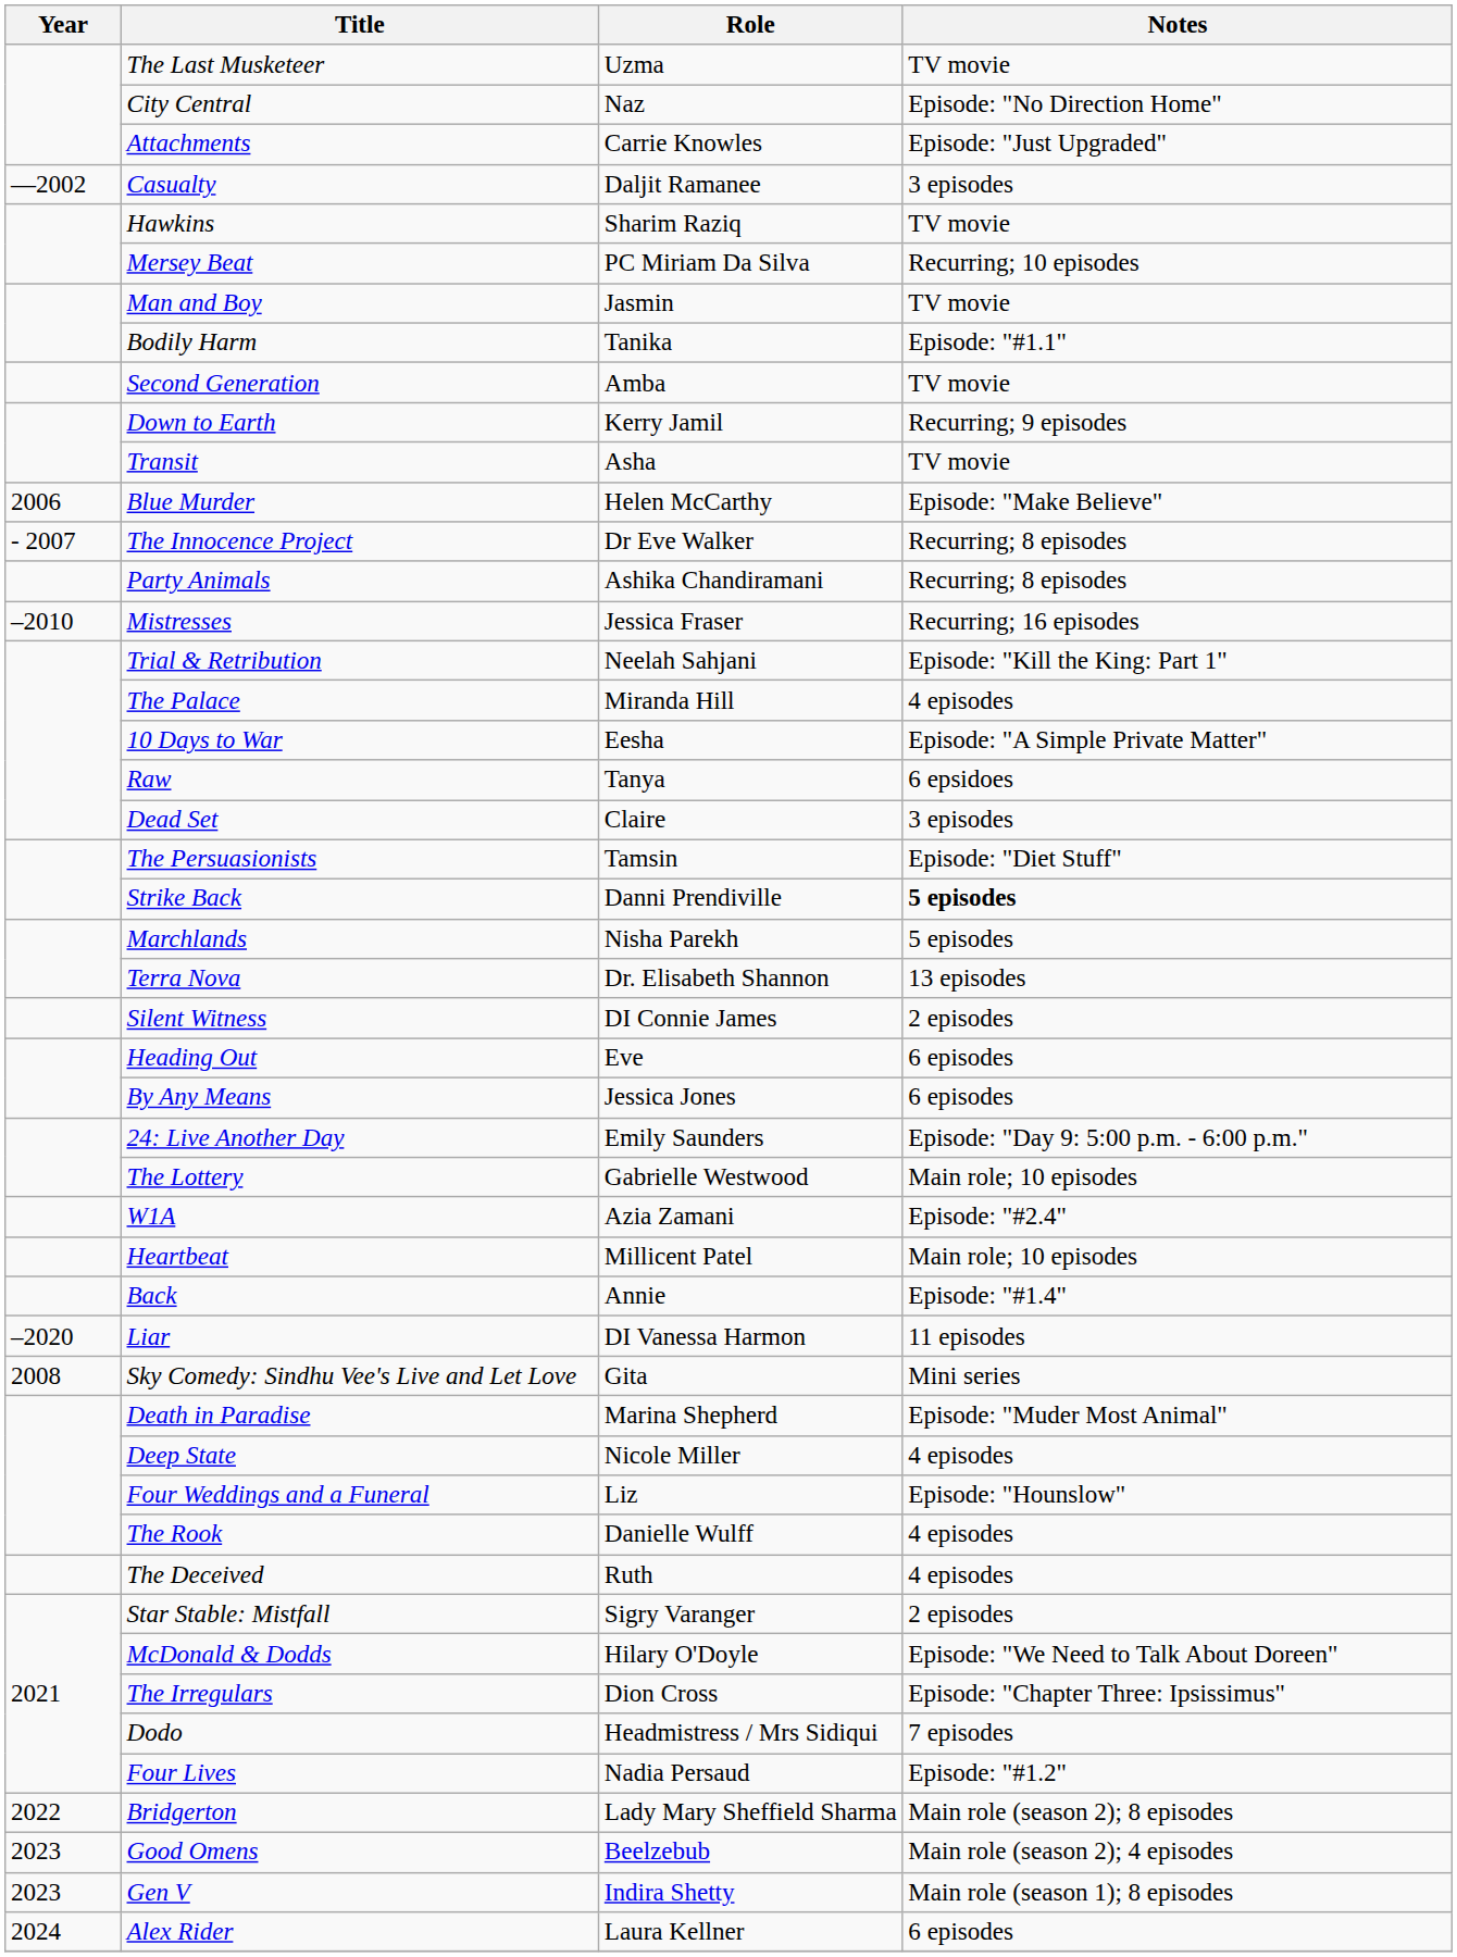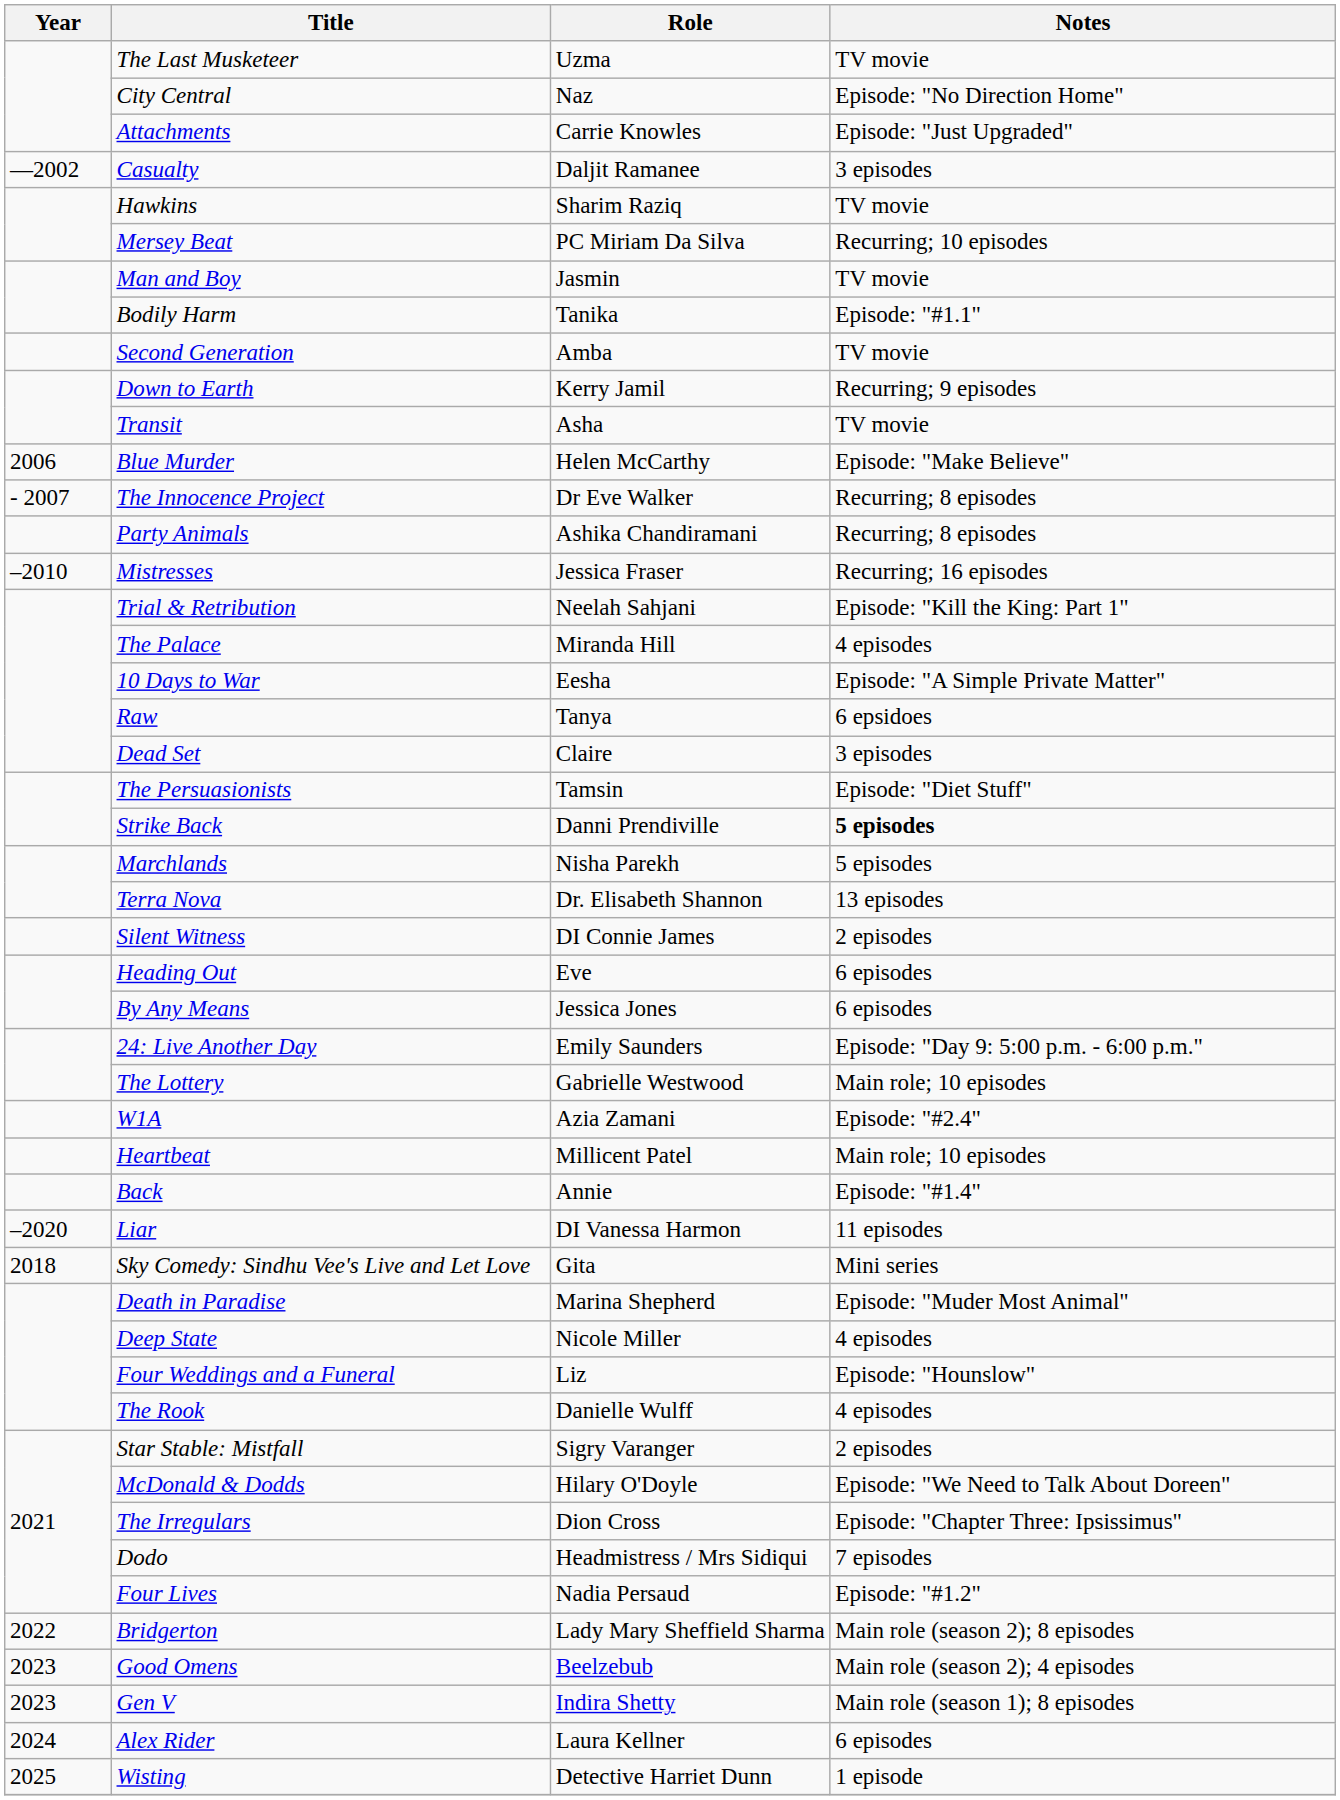 <table class="wikitable">
 <tr>
 <th width="8%">Year</th>
 <th width="33%">Title</th>
 <th width="21%">Role</th>
 <th width="38%">Notes</th>
 </tr>
 <tr>
 <td rowspan="3"></td>
 <td><em>The Last Musketeer</em></td>
 <td>Uzma</td>
 <td>TV movie</td>
 </tr>
 <tr>
 <td><em>City Central</em></td>
 <td>Naz</td>
 <td>Episode: "No Direction Home"</td>
 </tr>
 <tr>
 <td><em><a href='#'>Attachments</a></em></td>
 <td>Carrie Knowles</td>
 <td>Episode: "Just Upgraded"</td>
 </tr>
 <tr>
 <td>—2002</td>
 <td><em><a href='#'>Casualty</a></em></td>
 <td>Daljit Ramanee</td>
 <td>3 episodes</td>
 </tr>
 <tr>
 <td rowspan="2"></td>
 <td><em>Hawkins</em></td>
 <td>Sharim Raziq</td>
 <td>TV movie</td>
 </tr>
 <tr>
 <td><em><a href='#'>Mersey Beat</a></em></td>
 <td>PC Miriam Da Silva</td>
 <td>Recurring; 10 episodes</td>
 </tr>
 <tr>
 <td rowspan="2"></td>
 <td><em><a href='#'>Man and Boy</a></em></td>
 <td>Jasmin</td>
 <td>TV movie</td>
 </tr>
 <tr>
 <td><em>Bodily Harm</em></td>
 <td>Tanika</td>
 <td>Episode: "#1.1"</td>
 </tr>
 <tr>
 <td></td>
 <td><em><a href='#'>Second Generation</a></em></td>
 <td>Amba</td>
 <td>TV movie</td>
 </tr>
 <tr>
 <td rowspan="2"></td>
 <td><em><a href='#'>Down to Earth</a></em></td>
 <td>Kerry Jamil</td>
 <td>Recurring; 9 episodes</td>
 </tr>
 <tr>
 <td><em><a href='#'>Transit</a></em></td>
 <td>Asha</td>
 <td>TV movie</td>
 </tr>
 <tr>
 <td>2006</td>
 <td><em><a href='#'>Blue Murder</a></em></td>
 <td>Helen McCarthy</td>
 <td>Episode: "Make Believe"</td>
 </tr>
 <tr>
 <td>- 2007</td>
 <td><em><a href='#'>The Innocence Project</a></em></td>
 <td>Dr Eve Walker</td>
 <td>Recurring; 8 episodes</td>
 </tr>
 <tr>
 <td></td>
 <td><em><a href='#'>Party Animals</a></em></td>
 <td>Ashika Chandiramani</td>
 <td>Recurring; 8 episodes</td>
 </tr>
 <tr>
 <td>–2010</td>
 <td><em><a href='#'>Mistresses</a></em></td>
 <td>Jessica Fraser</td>
 <td>Recurring; 16 episodes</td>
 </tr>
 <tr>
 <td rowspan="5"></td>
 <td><em><a href='#'>Trial & Retribution</a></em></td>
 <td>Neelah Sahjani</td>
 <td>Episode: "Kill the King: Part 1"</td>
 </tr>
 <tr>
 <td><em><a href='#'>The Palace</a></em></td>
 <td>Miranda Hill</td>
 <td>4 episodes</td>
 </tr>
 <tr>
 <td><em><a href='#'>10 Days to War</a></em></td>
 <td>Eesha</td>
 <td>Episode: "A Simple Private Matter"</td>
 </tr>
 <tr>
 <td><em><a href='#'>Raw</a></em></td>
 <td>Tanya</td>
 <td>6 epsidoes</td>
 </tr>
 <tr>
 <td><em><a href='#'>Dead Set</a></em></td>
 <td>Claire</td>
 <td>3 episodes</td>
 </tr>
 <tr>
 <td rowspan="2"></td>
 <td><em><a href='#'>The Persuasionists</a></em></td>
 <td>Tamsin</td>
 <td>Episode: "Diet Stuff"</td>
 </tr>
 <tr>
 <td><em><a href='#'>Strike Back</a></em></td>
 <td>Danni Prendiville</td>
 <td><strong>5 episodes</strong></td>
 </tr>
 <tr>
 <td rowspan="2"></td>
 <td><em><a href='#'>Marchlands</a></em></td>
 <td>Nisha Parekh</td>
 <td>5 episodes</td>
 </tr>
 <tr>
 <td><em><a href='#'>Terra Nova</a></em></td>
 <td>Dr. Elisabeth Shannon</td>
 <td>13 episodes</td>
 </tr>
 <tr>
 <td></td>
 <td><em><a href='#'>Silent Witness</a></em></td>
 <td>DI Connie James</td>
 <td>2 episodes</td>
 </tr>
 <tr>
 <td rowspan="2"></td>
 <td><em><a href='#'>Heading Out</a></em></td>
 <td>Eve</td>
 <td>6 episodes</td>
 </tr>
 <tr>
 <td><em><a href='#'>By Any Means</a></em></td>
 <td>Jessica Jones</td>
 <td>6 episodes</td>
 </tr>
 <tr>
 <td rowspan="2"></td>
 <td><em><a href='#'>24: Live Another Day</a></em></td>
 <td>Emily Saunders</td>
 <td>Episode: "Day 9: 5:00 p.m. - 6:00 p.m."</td>
 </tr>
 <tr>
 <td><em><a href='#'>The Lottery</a></em></td>
 <td>Gabrielle Westwood</td>
 <td>Main role; 10 episodes</td>
 </tr>
 <tr>
 <td></td>
 <td><em><a href='#'>W1A</a></em></td>
 <td>Azia Zamani</td>
 <td>Episode: "#2.4"</td>
 </tr>
 <tr>
 <td></td>
 <td><em><a href='#'>Heartbeat</a></em></td>
 <td>Millicent Patel</td>
 <td>Main role; 10 episodes</td>
 </tr>
 <tr>
 <td></td>
 <td><em><a href='#'>Back</a></em></td>
 <td>Annie</td>
 <td>Episode: "#1.4"</td>
 </tr>
 <tr>
 <td>–2020</td>
 <td><em><a href='#'>Liar</a></em></td>
 <td>DI Vanessa Harmon</td>
 <td>11 episodes</td>
 </tr>
 <tr>
-<td>2008</td>
+<td>2018</td>
 <td><em>Sky Comedy: Sindhu Vee's Live and Let Love</em></td>
 <td>Gita</td>
 <td>Mini series</td>
 </tr>
 <tr>
 <td rowspan="4"></td>
 <td><em><a href='#'>Death in Paradise</a></em></td>
 <td>Marina Shepherd</td>
 <td>Episode: "Muder Most Animal"</td>
 </tr>
 <tr>
 <td><em><a href='#'>Deep State</a></em></td>
 <td>Nicole Miller</td>
 <td>4 episodes</td>
 </tr>
 <tr>
 <td><em><a href='#'>Four Weddings and a Funeral</a></em></td>
 <td>Liz</td>
 <td>Episode: "Hounslow"</td>
 </tr>
 <tr>
 <td><em><a href='#'>The Rook</a></em></td>
 <td>Danielle Wulff</td>
-<td>4 episodes</td>
-</tr>
-<tr>
-<td></td>
-<td><em>The Deceived</em></td>
-<td>Ruth</td>
 <td>4 episodes</td>
 </tr>
 <tr>
 <td rowspan="5">2021</td>
 <td><em>Star Stable: Mistfall</em></td>
 <td>Sigry Varanger</td>
 <td>2 episodes</td>
 </tr>
 <tr>
 <td><em><a href='#'>McDonald & Dodds</a></em></td>
 <td>Hilary O'Doyle</td>
 <td>Episode: "We Need to Talk About Doreen"</td>
 </tr>
 <tr>
 <td><em><a href='#'>The Irregulars</a></em></td>
 <td>Dion Cross</td>
 <td>Episode: "Chapter Three: Ipsissimus"</td>
 </tr>
 <tr>
 <td><em>Dodo</em></td>
 <td>Headmistress / Mrs Sidiqui</td>
 <td>7 episodes</td>
 </tr>
 <tr>
 <td><em><a href='#'>Four Lives</a></em></td>
 <td>Nadia Persaud</td>
 <td>Episode: "#1.2"</td>
 </tr>
 <tr>
 <td>2022</td>
 <td><em><a href='#'>Bridgerton</a></em></td>
 <td>Lady Mary Sheffield Sharma</td>
 <td>Main role (season 2); 8 episodes</td>
 </tr>
 <tr>
 <td>2023</td>
 <td><em><a href='#'>Good Omens</a></em></td>
 <td><a href='#'>Beelzebub</a></td>
 <td>Main role (season 2); 4 episodes</td>
 </tr>
 <tr>
 <td>2023</td>
 <td><em><a href='#'>Gen V</a></em></td>
 <td><a href='#'>Indira Shetty</a></td>
 <td>Main role (season 1); 8 episodes</td>
 </tr>
 <tr>
 <td>2024</td>
 <td><em><a href='#'>Alex Rider</a></em></td>
 <td>Laura Kellner</td>
 <td>6 episodes</td>
 </tr>
 <tr>
+<td>2025</td>
+<td><em><a href='#'>Wisting</a></em></td>
+<td>Detective Harriet Dunn</td>
+<td>1 episode</td>
+</tr>
+<tr>
 </tr>
 </table>
